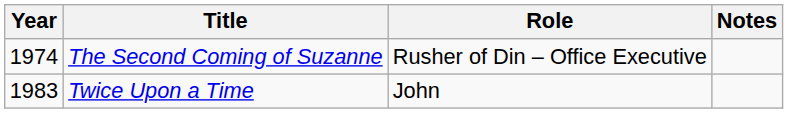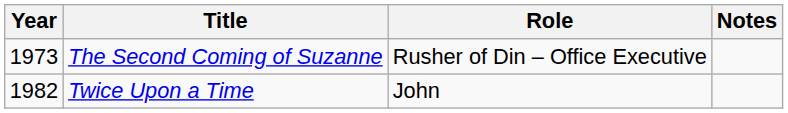 <table class="wikitable">
 <tr>
 <th>Year</th>
 <th>Title</th>
 <th>Role</th>
 <th>Notes</th>
 </tr>
 <tr>
-<td>1974</td>
+<td>1973</td>
 <td><em><a href='#'>The Second Coming of Suzanne</a></em></td>
 <td>Rusher of Din – Office Executive</td>
 <td></td>
 </tr>
 <tr>
-<td>1983</td>
+<td>1982</td>
 <td><em><a href='#'>Twice Upon a Time</a></em></td>
 <td>John</td>
 <td></td>
 </tr>
 </table>
